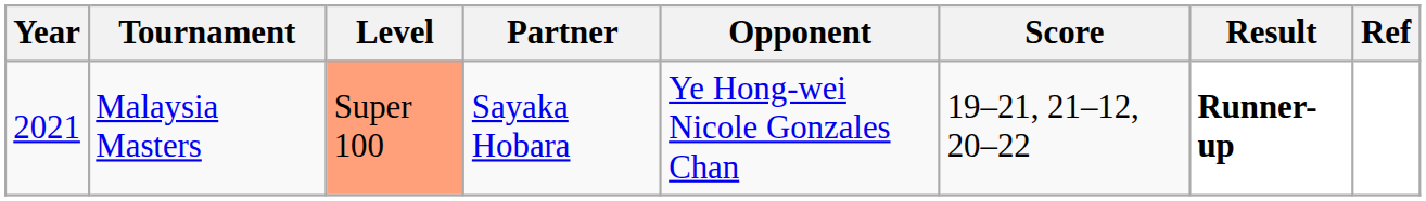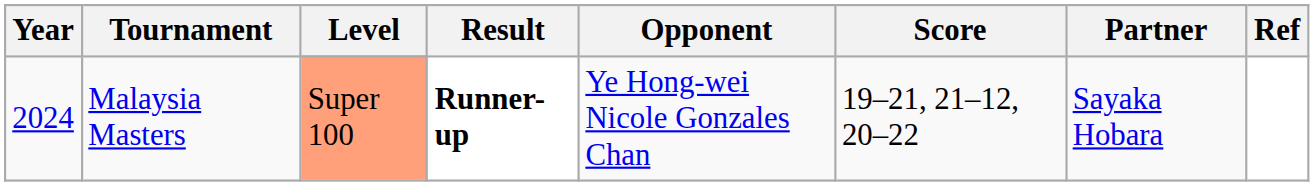 <table class="sortable wikitable" style="font-size: 90%;">
 <tr>
 <th>Year</th>
 <th>Tournament</th>
 <th>Level</th>
-<th>Partner</th>
+<th>Result</th>
 <th>Opponent</th>
 <th>Score</th>
-<th>Result</th>
+<th>Partner</th>
 <th>Ref</th>
 </tr>
 <tr>
-<td align="center"><a href='#'>2021</a></td>
+<td align="center"><a href='#'>2024</a></td>
 <td align="left"><a href='#'>Malaysia Masters</a></td>
 <td align="left" style="background: lightsalmon;">Super 100</td>
-<td align="left"> <a href='#'>Sayaka Hobara</a></td>
+<td style="text-align:left; background:white"> <strong>Runner-up</strong></td>
 <td align="left"> <a href='#'>Ye Hong-wei</a><br> <a href='#'>Nicole Gonzales Chan</a></td>
 <td align="left">19–21, 21–12, 20–22</td>
-<td style="text-align:left; background:white"> <strong>Runner-up</strong></td>
+<td align="left"> <a href='#'>Sayaka Hobara</a></td>
 <td style="text-align:center; background:white"></td>
 </tr>
 </table>
